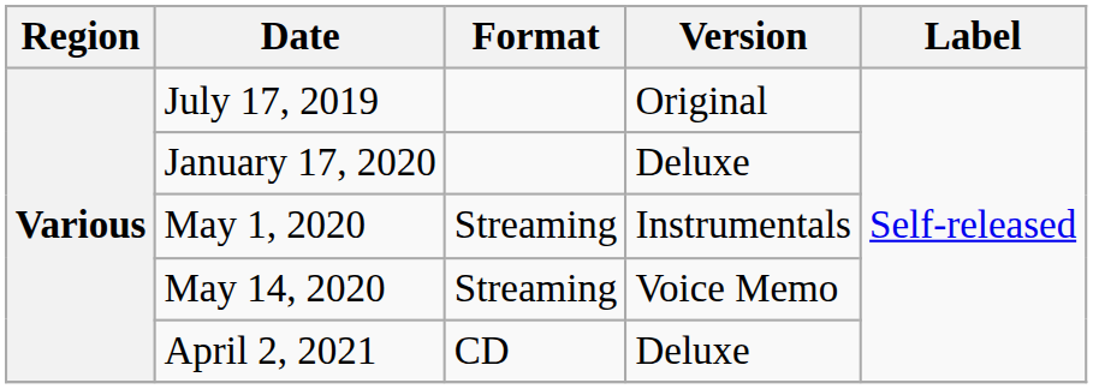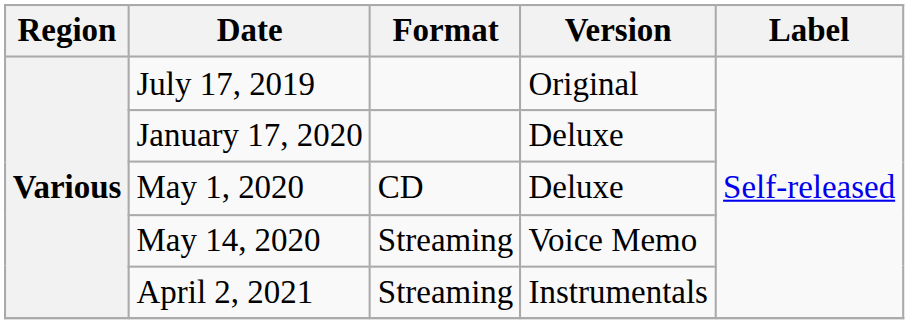 <table class="wikitable plainrowheaders">
 <tr>
 <th scope="col">Region</th>
 <th scope="col">Date</th>
 <th scope="col">Format</th>
 <th scope="col">Version</th>
 <th scope="col">Label</th>
 </tr>
 <tr>
 <th scope="row" rowspan="5">Various</th>
 <td>July 17, 2019</td>
 <td></td>
 <td>Original</td>
 <td rowspan="5"><a href='#'>Self-released</a></td>
 </tr>
 <tr>
 <td>January 17, 2020</td>
 <td></td>
 <td>Deluxe</td>
 </tr>
 <tr>
 <td>May 1, 2020</td>
-<td>Streaming</td>
-<td>Instrumentals</td>
+<td>CD</td>
+<td>Deluxe</td>
 </tr>
 <tr>
 <td>May 14, 2020</td>
 <td>Streaming</td>
 <td>Voice Memo</td>
 </tr>
 <tr>
 <td>April 2, 2021</td>
-<td>CD</td>
-<td>Deluxe</td>
+<td>Streaming</td>
+<td>Instrumentals</td>
 </tr>
 <tr>
 </tr>
 </table>
